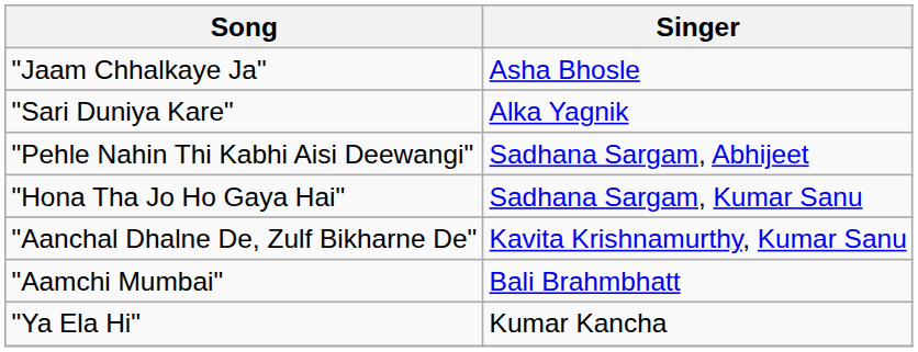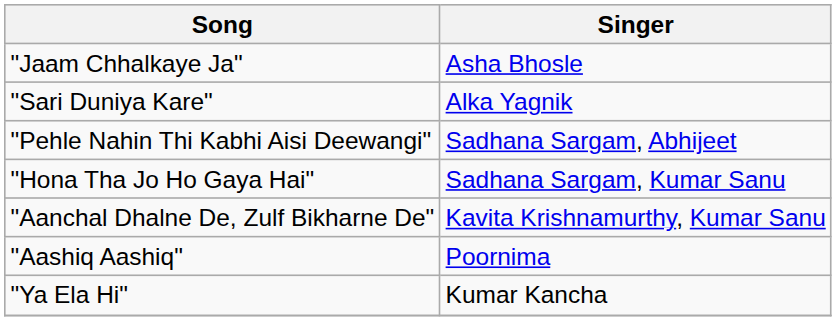 <table class="wikitable" style="font-size:95%;">
 <tr>
 <th>Song</th>
 <th>Singer</th>
 </tr>
 <tr>
 <td>"Jaam Chhalkaye Ja"</td>
 <td><a href='#'>Asha Bhosle</a></td>
 </tr>
 <tr>
 <td>"Sari Duniya Kare"</td>
 <td><a href='#'>Alka Yagnik</a></td>
 </tr>
 <tr>
 <td>"Pehle Nahin Thi Kabhi Aisi Deewangi"</td>
 <td><a href='#'>Sadhana Sargam</a>, <a href='#'>Abhijeet</a></td>
 </tr>
 <tr>
 <td>"Hona Tha Jo Ho Gaya Hai"</td>
 <td><a href='#'>Sadhana Sargam</a>, <a href='#'>Kumar Sanu</a></td>
 </tr>
 <tr>
 <td>"Aanchal Dhalne De, Zulf Bikharne De"</td>
 <td><a href='#'>Kavita Krishnamurthy</a>, <a href='#'>Kumar Sanu</a></td>
 </tr>
 <tr>
-<td>"Aamchi Mumbai"</td>
-<td><a href='#'>Bali Brahmbhatt</a></td>
+<td>"Aashiq Aashiq"</td>
+<td><a href='#'>Poornima</a></td>
 </tr>
 <tr>
 <td>"Ya Ela Hi"</td>
 <td>Kumar Kancha</td>
 </tr>
 <tr>
 </tr>
 </table>
